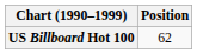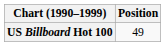 <table class="wikitable plainrowheaders" style="text-align:center">
 <tr>
 <th>Chart (1990–1999)</th>
 <th>Position</th>
 </tr>
 <tr>
 <th scope="row">US <em>Billboard</em> Hot 100</th>
-<td>62</td>
+<td>49</td>
 </tr>
 </table>
